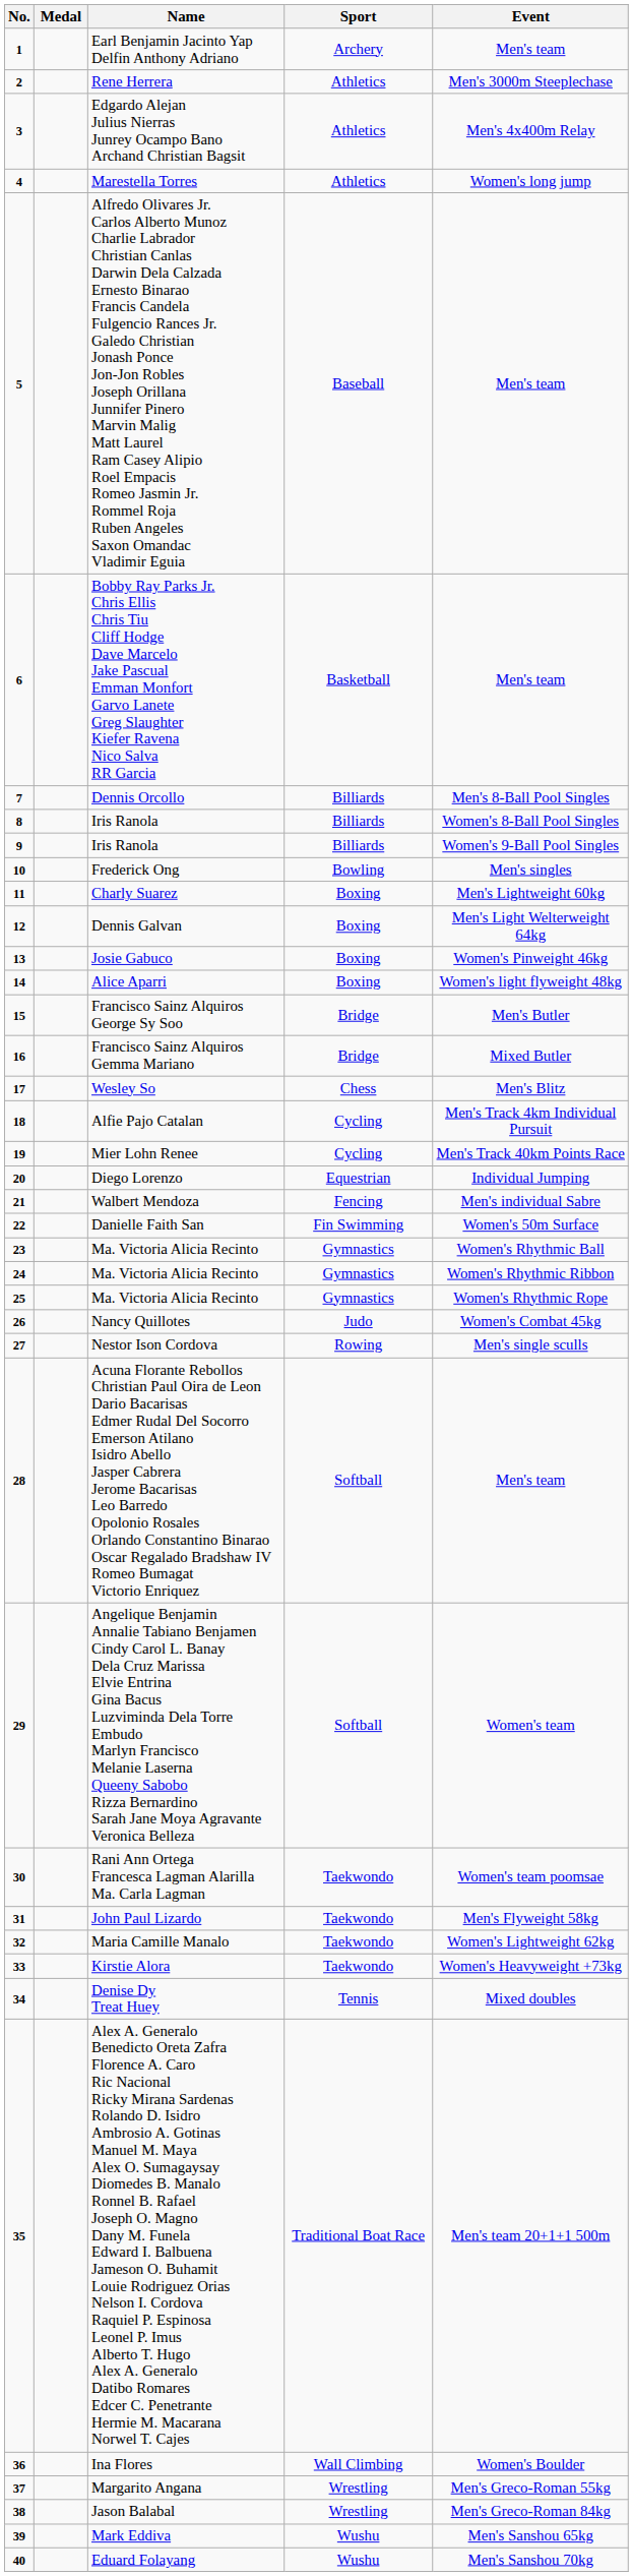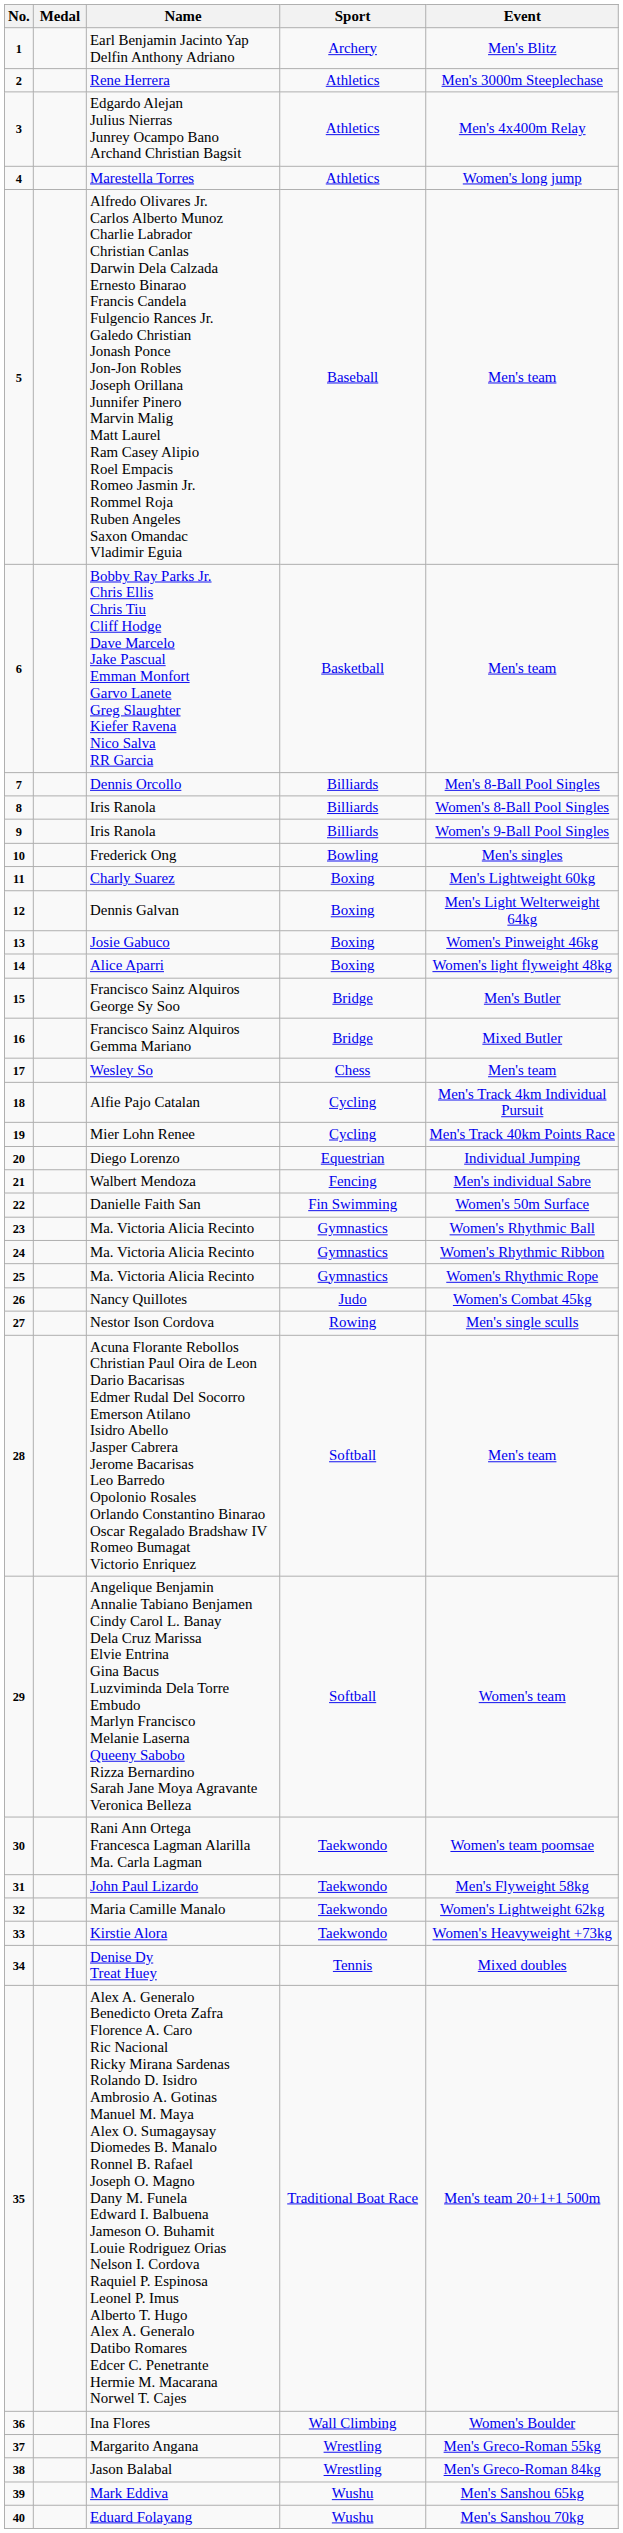 <table class="wikitable sortable" style="font-size:100%; text-align:center;">
 <tr>
 <th width="10">No.</th>
 <th width="50">Medal</th>
 <th width="200">Name</th>
 <th width="150">Sport</th>
 <th width="200">Event</th>
 </tr>
 <tr>
 <td><small><strong>1</strong></small></td>
 <td></td>
 <td align=left>Earl Benjamin Jacinto Yap<br>Delfin Anthony Adriano</td>
 <td> <a href='#'>Archery</a></td>
-<td><a href='#'>Men's team</a></td>
+<td><a href='#'>Men's Blitz</a></td>
 </tr>
 <tr>
 <td><small><strong>2</strong></small></td>
 <td></td>
 <td align=left><a href='#'>Rene Herrera</a></td>
 <td> <a href='#'>Athletics</a></td>
 <td><a href='#'>Men's 3000m Steeplechase</a></td>
 </tr>
 <tr>
 <td><small><strong>3</strong></small></td>
 <td></td>
 <td align=left>Edgardo Alejan<br>Julius Nierras<br>Junrey Ocampo Bano<br>Archand Christian Bagsit</td>
 <td> <a href='#'>Athletics</a></td>
 <td><a href='#'>Men's 4x400m Relay</a></td>
 </tr>
 <tr>
 <td><small><strong>4</strong></small></td>
 <td></td>
 <td align=left><a href='#'>Marestella Torres</a></td>
 <td> <a href='#'>Athletics</a></td>
 <td><a href='#'>Women's long jump</a></td>
 </tr>
 <tr>
 <td><small><strong>5</strong></small></td>
 <td></td>
 <td align=left>Alfredo Olivares Jr.<br>Carlos Alberto Munoz<br>Charlie Labrador<br>Christian Canlas<br>Darwin Dela Calzada<br>Ernesto Binarao<br>Francis Candela<br>Fulgencio Rances Jr.<br>Galedo Christian<br>Jonash Ponce<br>Jon-Jon Robles<br>Joseph Orillana<br>Junnifer Pinero<br>Marvin Malig<br>Matt Laurel<br>Ram Casey Alipio<br>Roel Empacis<br>Romeo Jasmin Jr.<br>Rommel Roja<br>Ruben Angeles<br>Saxon Omandac<br>Vladimir Eguia</td>
 <td> <a href='#'>Baseball</a></td>
 <td><a href='#'>Men's team</a></td>
 </tr>
 <tr>
 <td><small><strong>6</strong></small></td>
 <td></td>
 <td align=left><a href='#'>Bobby Ray Parks Jr.</a><br><a href='#'>Chris Ellis</a><br><a href='#'>Chris Tiu</a><br><a href='#'>Cliff Hodge</a><br><a href='#'>Dave Marcelo</a><br><a href='#'>Jake Pascual</a><br><a href='#'>Emman Monfort</a><br><a href='#'>Garvo Lanete</a><br><a href='#'>Greg Slaughter</a><br><a href='#'>Kiefer Ravena</a><br><a href='#'>Nico Salva</a><br><a href='#'>RR Garcia</a></td>
 <td> <a href='#'>Basketball</a></td>
 <td><a href='#'>Men's team</a></td>
 </tr>
 <tr>
 <td><small><strong>7</strong></small></td>
 <td></td>
 <td align=left><a href='#'>Dennis Orcollo</a></td>
 <td> <a href='#'>Billiards</a></td>
 <td><a href='#'>Men's 8-Ball Pool Singles</a></td>
 </tr>
 <tr>
 <td><small><strong>8</strong></small></td>
 <td></td>
 <td align=left>Iris Ranola</td>
 <td> <a href='#'>Billiards</a></td>
 <td><a href='#'>Women's 8-Ball Pool Singles</a></td>
 </tr>
 <tr>
 <td><small><strong>9</strong></small></td>
 <td></td>
 <td align=left>Iris Ranola</td>
 <td> <a href='#'>Billiards</a></td>
 <td><a href='#'>Women's 9-Ball Pool Singles</a></td>
 </tr>
 <tr>
 <td><small><strong>10</strong></small></td>
 <td></td>
 <td align=left>Frederick Ong</td>
 <td> <a href='#'>Bowling</a></td>
 <td><a href='#'>Men's singles</a></td>
 </tr>
 <tr>
 <td><small><strong>11</strong></small></td>
 <td></td>
 <td align=left><a href='#'>Charly Suarez</a></td>
 <td> <a href='#'>Boxing</a></td>
 <td><a href='#'>Men's Lightweight 60kg</a></td>
 </tr>
 <tr>
 <td><small><strong>12</strong></small></td>
 <td></td>
 <td align=left>Dennis Galvan</td>
 <td> <a href='#'>Boxing</a></td>
 <td><a href='#'>Men's Light Welterweight 64kg</a></td>
 </tr>
 <tr>
 <td><small><strong>13</strong></small></td>
 <td></td>
 <td align=left><a href='#'>Josie Gabuco</a></td>
 <td> <a href='#'>Boxing</a></td>
 <td><a href='#'>Women's Pinweight 46kg</a></td>
 </tr>
 <tr>
 <td><small><strong>14</strong></small></td>
 <td></td>
 <td align=left><a href='#'>Alice Aparri</a></td>
 <td> <a href='#'>Boxing</a></td>
 <td><a href='#'>Women's light flyweight 48kg</a></td>
 </tr>
 <tr>
 <td><small><strong>15</strong></small></td>
 <td></td>
 <td align=left>Francisco Sainz Alquiros<br>George Sy Soo</td>
 <td> <a href='#'>Bridge</a></td>
 <td><a href='#'>Men's Butler</a></td>
 </tr>
 <tr>
 <td><small><strong>16</strong></small></td>
 <td></td>
 <td align=left>Francisco Sainz Alquiros<br>Gemma Mariano</td>
 <td> <a href='#'>Bridge</a></td>
 <td><a href='#'>Mixed Butler</a></td>
 </tr>
 <tr>
 <td><small><strong>17</strong></small></td>
 <td></td>
 <td align=left><a href='#'>Wesley So</a></td>
 <td> <a href='#'>Chess</a></td>
-<td><a href='#'>Men's Blitz</a></td>
+<td><a href='#'>Men's team</a></td>
 </tr>
 <tr>
 <td><small><strong>18</strong></small></td>
 <td></td>
 <td align=left>Alfie Pajo Catalan</td>
 <td> <a href='#'>Cycling</a></td>
 <td><a href='#'>Men's Track 4km Individual Pursuit</a></td>
 </tr>
 <tr>
 <td><small><strong>19</strong></small></td>
 <td></td>
 <td align=left>Mier Lohn Renee</td>
 <td> <a href='#'>Cycling</a></td>
 <td><a href='#'>Men's Track 40km Points Race</a></td>
 </tr>
 <tr>
 <td><small><strong>20</strong></small></td>
 <td></td>
 <td align=left>Diego Lorenzo</td>
 <td> <a href='#'>Equestrian</a></td>
 <td><a href='#'>Individual Jumping</a></td>
 </tr>
 <tr>
 <td><small><strong>21</strong></small></td>
 <td></td>
 <td align=left>Walbert Mendoza</td>
 <td> <a href='#'>Fencing</a></td>
 <td><a href='#'>Men's individual Sabre</a></td>
 </tr>
 <tr>
 <td><small><strong>22</strong></small></td>
 <td></td>
 <td align=left>Danielle Faith San</td>
 <td> <a href='#'>Fin Swimming</a></td>
 <td><a href='#'>Women's 50m Surface</a></td>
 </tr>
 <tr>
 <td><small><strong>23</strong></small></td>
 <td></td>
 <td align=left>Ma. Victoria Alicia Recinto</td>
 <td> <a href='#'>Gymnastics</a></td>
 <td><a href='#'>Women's Rhythmic Ball</a></td>
 </tr>
 <tr>
 <td><small><strong>24</strong></small></td>
 <td></td>
 <td align=left>Ma. Victoria Alicia Recinto</td>
 <td> <a href='#'>Gymnastics</a></td>
 <td><a href='#'>Women's Rhythmic Ribbon</a></td>
 </tr>
 <tr>
 <td><small><strong>25</strong></small></td>
 <td></td>
 <td align=left>Ma. Victoria Alicia Recinto</td>
 <td> <a href='#'>Gymnastics</a></td>
 <td><a href='#'>Women's Rhythmic Rope</a></td>
 </tr>
 <tr>
 <td><small><strong>26</strong></small></td>
 <td></td>
 <td align=left>Nancy Quillotes</td>
 <td> <a href='#'>Judo</a></td>
 <td><a href='#'>Women's Combat 45kg</a></td>
 </tr>
 <tr>
 <td><small><strong>27</strong></small></td>
 <td></td>
 <td align=left>Nestor Ison Cordova</td>
 <td> <a href='#'>Rowing</a></td>
 <td><a href='#'>Men's single sculls</a></td>
 </tr>
 <tr>
 <td><small><strong>28</strong></small></td>
 <td></td>
 <td align=left>Acuna Florante Rebollos<br>Christian Paul Oira de Leon<br>Dario Bacarisas<br>Edmer Rudal Del Socorro<br>Emerson Atilano<br>Isidro Abello<br>Jasper Cabrera<br>Jerome Bacarisas<br>Leo Barredo<br>Opolonio Rosales<br>Orlando Constantino Binarao<br>Oscar Regalado Bradshaw IV<br>Romeo Bumagat<br>Victorio Enriquez</td>
 <td> <a href='#'>Softball</a></td>
 <td><a href='#'>Men's team</a></td>
 </tr>
 <tr>
 <td><small><strong>29</strong></small></td>
 <td></td>
 <td align=left>Angelique Benjamin<br>Annalie Tabiano Benjamen<br>Cindy Carol L. Banay<br>Dela Cruz Marissa<br>Elvie Entrina<br>Gina Bacus<br>Luzviminda Dela Torre Embudo<br>Marlyn Francisco<br>Melanie Laserna<br><a href='#'>Queeny Sabobo</a><br>Rizza Bernardino<br>Sarah Jane Moya Agravante<br>Veronica Belleza</td>
 <td> <a href='#'>Softball</a></td>
 <td><a href='#'>Women's team</a></td>
 </tr>
 <tr>
 <td><small><strong>30</strong></small></td>
 <td></td>
 <td align=left>Rani Ann Ortega<br>Francesca Lagman Alarilla<br>Ma. Carla Lagman</td>
 <td> <a href='#'>Taekwondo</a></td>
 <td><a href='#'>Women's team poomsae</a></td>
 </tr>
 <tr>
 <td><small><strong>31</strong></small></td>
 <td></td>
 <td align=left><a href='#'>John Paul Lizardo</a></td>
 <td> <a href='#'>Taekwondo</a></td>
 <td><a href='#'>Men's Flyweight 58kg</a></td>
 </tr>
 <tr>
 <td><small><strong>32</strong></small></td>
 <td></td>
 <td align=left>Maria Camille Manalo</td>
 <td> <a href='#'>Taekwondo</a></td>
 <td><a href='#'>Women's Lightweight 62kg</a></td>
 </tr>
 <tr>
 <td><small><strong>33</strong></small></td>
 <td></td>
 <td align=left><a href='#'>Kirstie Alora</a></td>
 <td> <a href='#'>Taekwondo</a></td>
 <td><a href='#'>Women's Heavyweight +73kg</a></td>
 </tr>
 <tr>
 <td><small><strong>34</strong></small></td>
 <td></td>
 <td align=left><a href='#'>Denise Dy</a><br><a href='#'>Treat Huey</a></td>
 <td> <a href='#'>Tennis</a></td>
 <td><a href='#'>Mixed doubles</a></td>
 </tr>
 <tr>
 <td><small><strong>35</strong></small></td>
 <td></td>
 <td align=left>Alex A. Generalo<br>Benedicto Oreta Zafra<br>Florence A. Caro<br>Ric Nacional<br>Ricky Mirana Sardenas<br>Rolando D. Isidro<br>Ambrosio A. Gotinas<br>Manuel M. Maya<br>Alex O. Sumagaysay<br>Diomedes B. Manalo<br>Ronnel B. Rafael<br>Joseph O. Magno<br>Dany M. Funela<br>Edward I. Balbuena<br>Jameson O. Buhamit<br>Louie Rodriguez Orias<br>Nelson I. Cordova<br>Raquiel P. Espinosa<br>Leonel P. Imus<br>Alberto T. Hugo<br>Alex A. Generalo<br>Datibo Romares<br>Edcer C. Penetrante<br>Hermie M. Macarana<br>Norwel T. Cajes</td>
 <td> <a href='#'>Traditional Boat Race</a></td>
 <td><a href='#'>Men's team 20+1+1 500m</a></td>
 </tr>
 <tr>
 <td><small><strong>36</strong></small></td>
 <td></td>
 <td align=left>Ina Flores</td>
 <td> <a href='#'>Wall Climbing</a></td>
 <td><a href='#'>Women's Boulder</a></td>
 </tr>
 <tr>
 <td><small><strong>37</strong></small></td>
 <td></td>
 <td align=left>Margarito Angana</td>
 <td> <a href='#'>Wrestling</a></td>
 <td><a href='#'>Men's Greco-Roman 55kg</a></td>
 </tr>
 <tr>
 <td><small><strong>38</strong></small></td>
 <td></td>
 <td align=left>Jason Balabal</td>
 <td> <a href='#'>Wrestling</a></td>
 <td><a href='#'>Men's Greco-Roman 84kg</a></td>
 </tr>
 <tr>
 <td><small><strong>39</strong></small></td>
 <td></td>
 <td align=left><a href='#'>Mark Eddiva</a></td>
 <td> <a href='#'>Wushu</a></td>
 <td><a href='#'>Men's Sanshou 65kg</a></td>
 </tr>
 <tr>
 <td><small><strong>40</strong></small></td>
 <td></td>
 <td align=left><a href='#'>Eduard Folayang</a></td>
 <td> <a href='#'>Wushu</a></td>
 <td><a href='#'>Men's Sanshou 70kg</a></td>
 </tr>
 </table>
